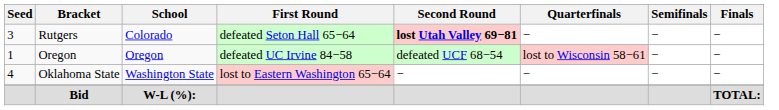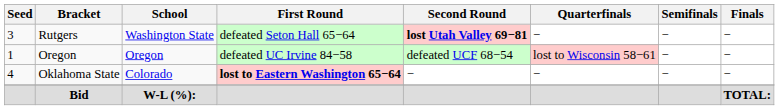 <table class="sortable wikitable" style="white-space:nowrap; font-size:100%;">
 <tr>
 <th>Seed</th>
 <th>Bracket</th>
 <th>School</th>
 <th>First Round</th>
 <th>Second Round</th>
 <th>Quarterfinals</th>
 <th>Semifinals</th>
 <th>Finals</th>
 </tr>
 <tr>
 <td>3</td>
 <td>Rutgers</td>
-<td><a href='#'>Colorado</a></td>
+<td><a href='#'>Washington State</a></td>
 <td style="background:#cfc;">defeated <a href='#'>Seton Hall</a> 65−64</td>
 <td style="background:#fcc;"><strong>lost <a href='#'>Utah Valley</a> 69−81</strong></td>
 <td style="background:#fff;">−</td>
 <td style="background:#fff;">−</td>
 <td style="background:#fff;">−</td>
 </tr>
 <tr>
 <td>1</td>
 <td>Oregon</td>
 <td><a href='#'>Oregon</a></td>
 <td style="background:#cfc;">defeated <a href='#'>UC Irvine</a> 84−58</td>
 <td style="background:#cfc;">defeated <a href='#'>UCF</a> 68−54</td>
 <td style="background:#fcc;">lost to <a href='#'>Wisconsin</a> 58−61</td>
 <td style="background:#fff;">−</td>
 <td style="background:#fff;">−</td>
 </tr>
 <tr>
 <td>4</td>
 <td>Oklahoma State</td>
-<td><a href='#'>Washington State</a></td>
-<td style="background:#fcc;">lost to <a href='#'>Eastern Washington</a> 65−64</td>
+<td><a href='#'>Colorado</a></td>
+<td style="background:#fcc;"><strong>lost to <a href='#'>Eastern Washington</a> 65−64</strong></td>
 <td style="background:#fff;">−</td>
 <td style="background:#fff;">−</td>
 <td style="background:#fff;">−</td>
 <td style="background:#fff;">−</td>
 </tr>
 <tr>
 </tr>
 <tr class="sortbottom" style="text-align:center; background:#ddd;">
 <td></td>
 <td><strong>Bid</strong></td>
 <td><strong>W-L (%):</strong></td>
 <td></td>
 <td></td>
 <td></td>
 <td></td>
 <td><strong>TOTAL:</strong> </td>
 </tr>
 </table>
